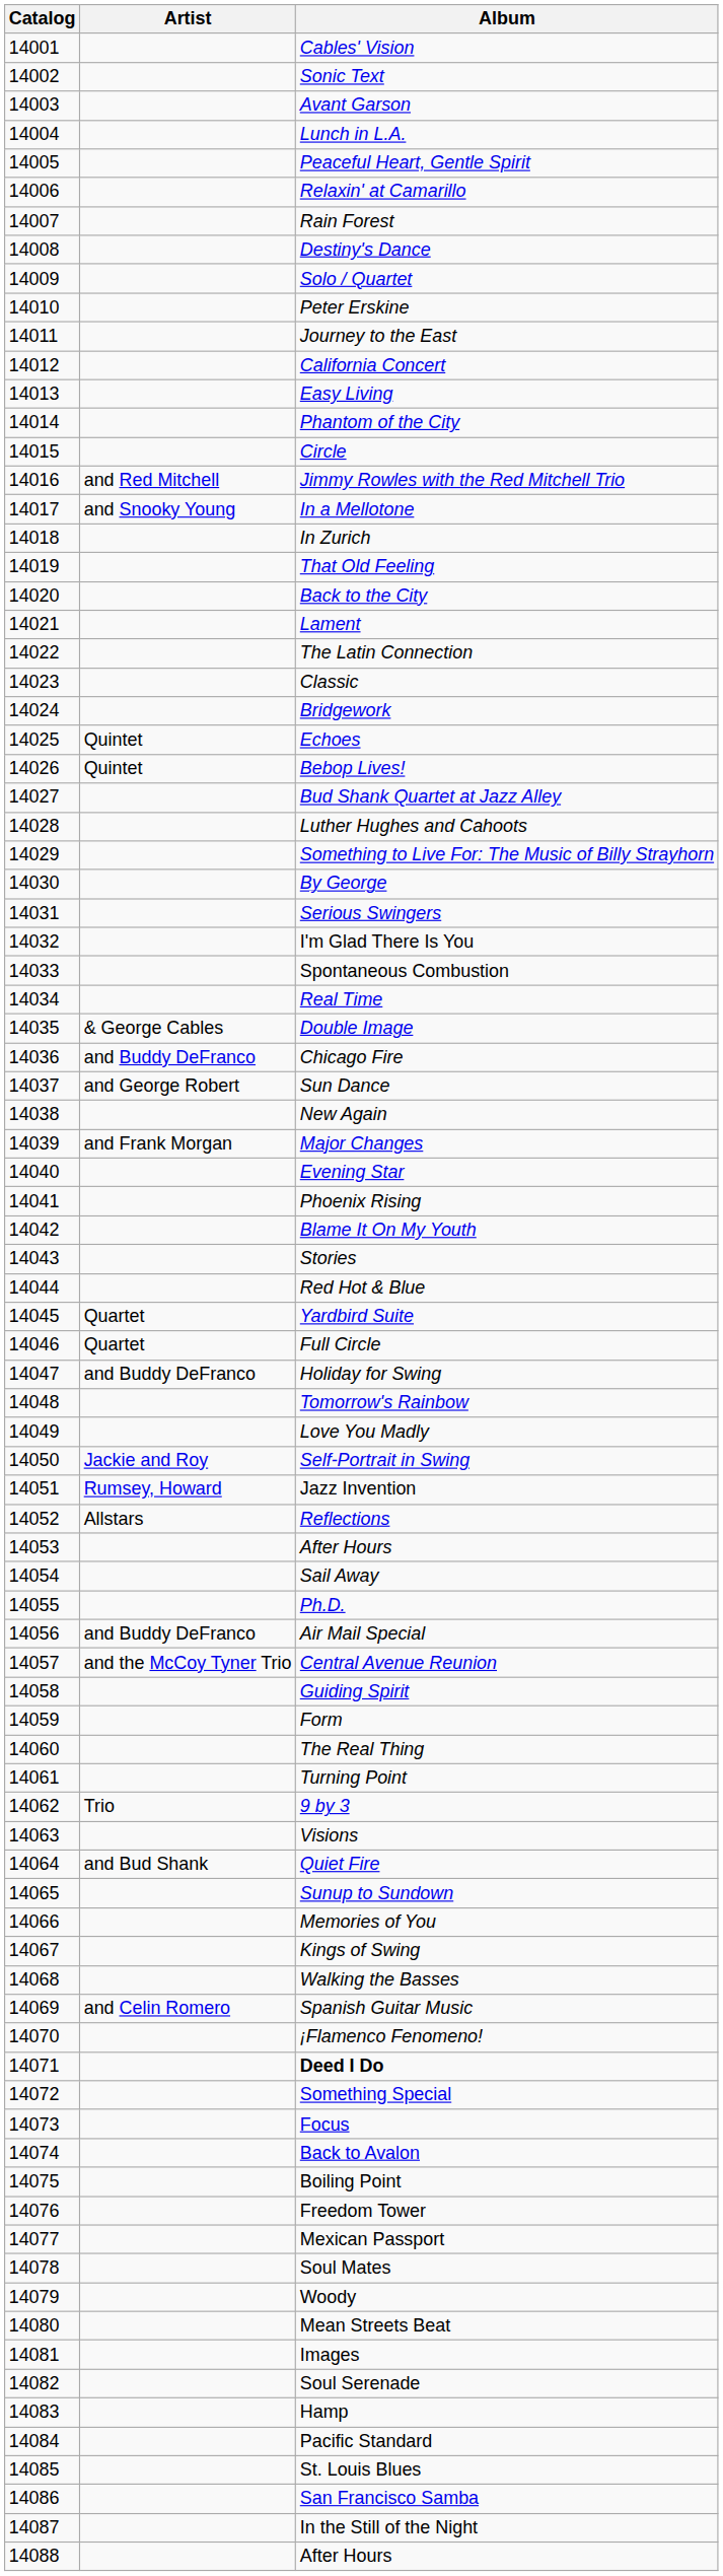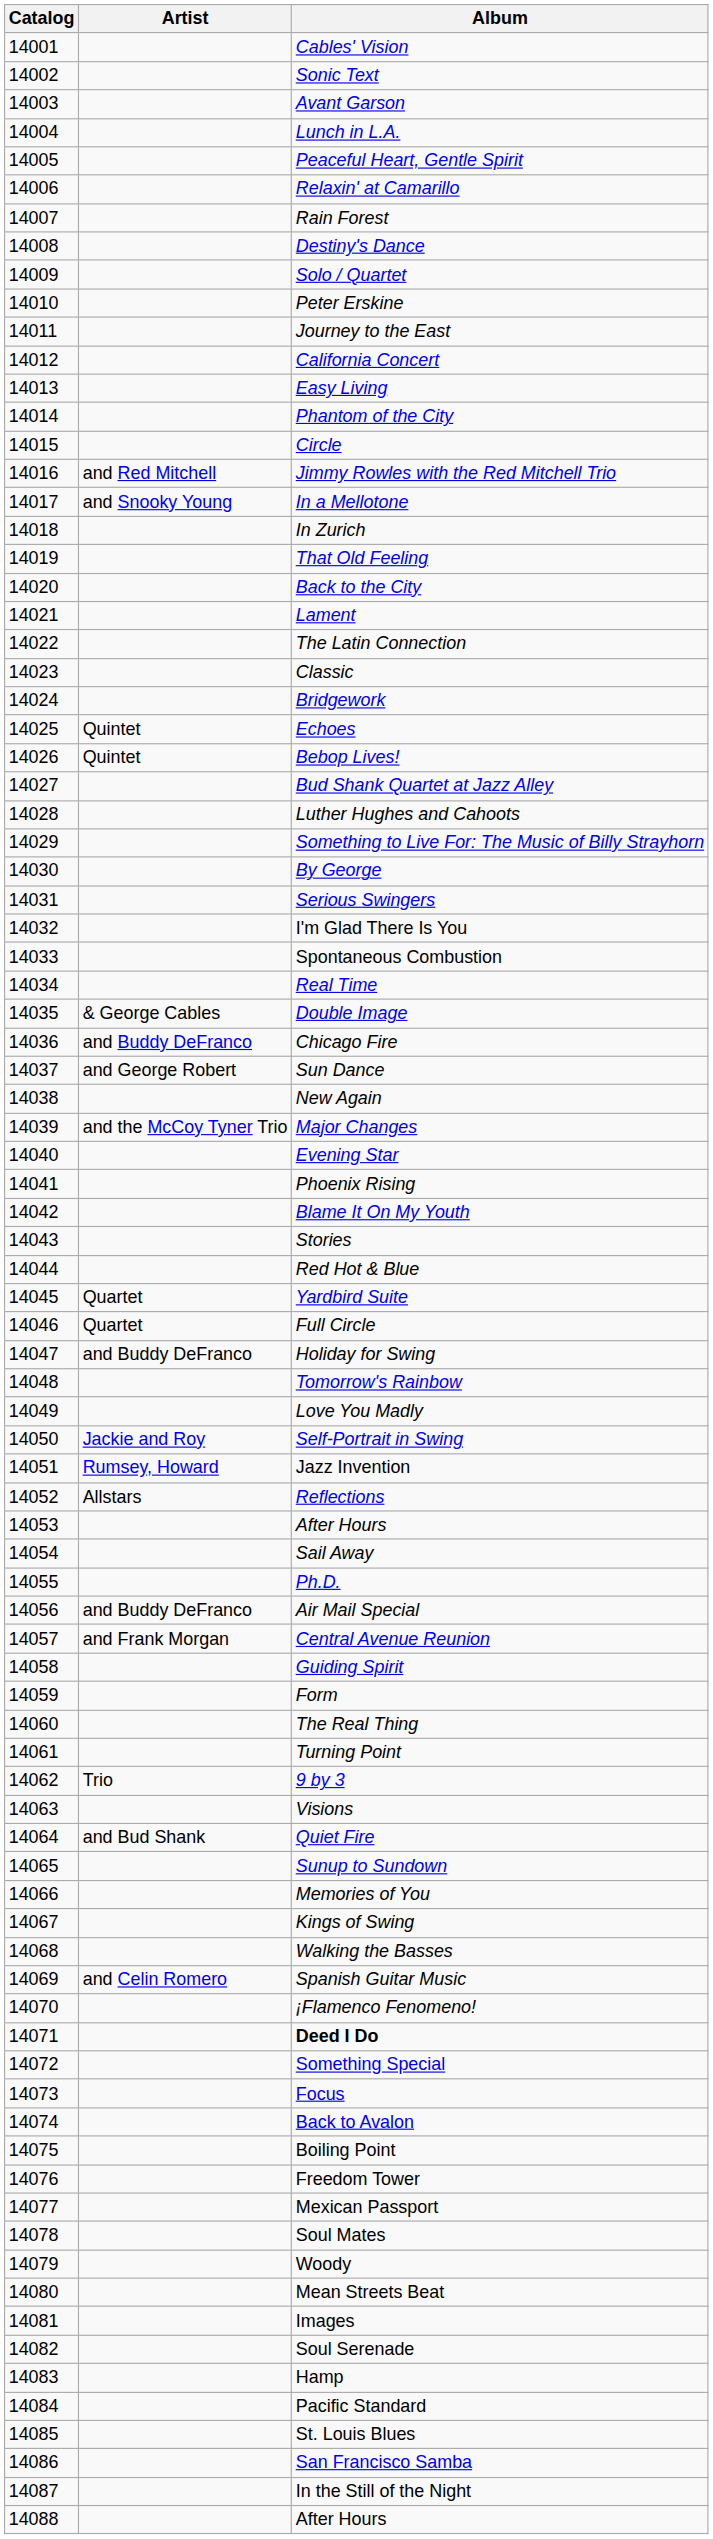 <table class="wikitable sortable">
 <tr>
 <th>Catalog</th>
 <th>Artist</th>
 <th>Album</th>
 </tr>
 <tr>
 <td>14001</td>
 <td></td>
 <td><em><a href='#'>Cables' Vision</a></em></td>
 </tr>
 <tr>
 <td>14002</td>
 <td></td>
 <td><em><a href='#'>Sonic Text</a></em></td>
 </tr>
 <tr>
 <td>14003</td>
 <td></td>
 <td><em><a href='#'>Avant Garson</a></em></td>
 </tr>
 <tr>
 <td>14004</td>
 <td></td>
 <td><em><a href='#'>Lunch in L.A.</a></em></td>
 </tr>
 <tr>
 <td>14005</td>
 <td></td>
 <td><em><a href='#'>Peaceful Heart, Gentle Spirit</a></em></td>
 </tr>
 <tr>
 <td>14006</td>
 <td></td>
 <td><em><a href='#'>Relaxin' at Camarillo</a></em></td>
 </tr>
 <tr>
 <td>14007</td>
 <td></td>
 <td><em>Rain Forest</em></td>
 </tr>
 <tr>
 <td>14008</td>
 <td></td>
 <td><em><a href='#'>Destiny's Dance</a></em></td>
 </tr>
 <tr>
 <td>14009</td>
 <td></td>
 <td><em><a href='#'>Solo / Quartet</a></em></td>
 </tr>
 <tr>
 <td>14010</td>
 <td></td>
 <td><em>Peter Erskine</em></td>
 </tr>
 <tr>
 <td>14011</td>
 <td></td>
 <td><em>Journey to the East</em></td>
 </tr>
 <tr>
 <td>14012</td>
 <td></td>
 <td><em><a href='#'>California Concert</a></em></td>
 </tr>
 <tr>
 <td>14013</td>
 <td></td>
 <td><em><a href='#'>Easy Living</a></em></td>
 </tr>
 <tr>
 <td>14014</td>
 <td></td>
 <td><em><a href='#'>Phantom of the City</a></em></td>
 </tr>
 <tr>
 <td>14015</td>
 <td></td>
 <td><em><a href='#'>Circle</a></em></td>
 </tr>
 <tr>
 <td>14016</td>
 <td> and <a href='#'>Red Mitchell</a></td>
 <td><em><a href='#'>Jimmy Rowles with the Red Mitchell Trio</a></em></td>
 </tr>
 <tr>
 <td>14017</td>
 <td> and <a href='#'>Snooky Young</a></td>
 <td><em><a href='#'>In a Mellotone</a></em></td>
 </tr>
 <tr>
 <td>14018</td>
 <td></td>
 <td><em>In Zurich</em></td>
 </tr>
 <tr>
 <td>14019</td>
 <td></td>
 <td><em><a href='#'>That Old Feeling</a></em></td>
 </tr>
 <tr>
 <td>14020</td>
 <td></td>
 <td><em><a href='#'>Back to the City</a></em></td>
 </tr>
 <tr>
 <td>14021</td>
 <td></td>
 <td><em><a href='#'>Lament</a></em></td>
 </tr>
 <tr>
 <td>14022</td>
 <td></td>
 <td><em>The Latin Connection</em></td>
 </tr>
 <tr>
 <td>14023</td>
 <td></td>
 <td><em>Classic</em></td>
 </tr>
 <tr>
 <td>14024</td>
 <td></td>
 <td><em><a href='#'>Bridgework</a></em></td>
 </tr>
 <tr>
 <td>14025</td>
 <td> Quintet</td>
 <td><em><a href='#'>Echoes</a></em></td>
 </tr>
 <tr>
 <td>14026</td>
 <td> Quintet</td>
 <td><em><a href='#'>Bebop Lives!</a></em></td>
 </tr>
 <tr>
 <td>14027</td>
 <td></td>
 <td><em><a href='#'>Bud Shank Quartet at Jazz Alley</a></em></td>
 </tr>
 <tr>
 <td>14028</td>
 <td></td>
 <td><em>Luther Hughes and Cahoots</em></td>
 </tr>
 <tr>
 <td>14029</td>
 <td></td>
 <td><em><a href='#'>Something to Live For: The Music of Billy Strayhorn</a></em></td>
 </tr>
 <tr>
 <td>14030</td>
 <td></td>
 <td><em><a href='#'>By George</a></em></td>
 </tr>
 <tr>
 <td>14031</td>
 <td></td>
 <td><em><a href='#'>Serious Swingers</a></em></td>
 </tr>
 <tr>
 <td>14032</td>
 <td></td>
 <td>I'm Glad There Is You</td>
 </tr>
 <tr>
 <td>14033</td>
 <td></td>
 <td>Spontaneous Combustion</td>
 </tr>
 <tr>
 <td>14034</td>
 <td></td>
 <td><em><a href='#'>Real Time</a></em></td>
 </tr>
 <tr>
 <td>14035</td>
 <td> & George Cables</td>
 <td><em><a href='#'>Double Image</a></em></td>
 </tr>
 <tr>
 <td>14036</td>
 <td> and <a href='#'>Buddy DeFranco</a></td>
 <td><em>Chicago Fire</em></td>
 </tr>
 <tr>
 <td>14037</td>
 <td> and George Robert</td>
 <td><em>Sun Dance</em></td>
 </tr>
 <tr>
 <td>14038</td>
 <td></td>
 <td><em>New Again</em></td>
 </tr>
 <tr>
 <td>14039</td>
-<td> and Frank Morgan</td>
+<td> and the <a href='#'>McCoy Tyner</a> Trio</td>
 <td><em><a href='#'>Major Changes</a></em></td>
 </tr>
 <tr>
 <td>14040</td>
 <td></td>
 <td><em><a href='#'>Evening Star</a></em></td>
 </tr>
 <tr>
 <td>14041</td>
 <td></td>
 <td><em>Phoenix Rising</em></td>
 </tr>
 <tr>
 <td>14042</td>
 <td></td>
 <td><em><a href='#'>Blame It On My Youth</a></em></td>
 </tr>
 <tr>
 <td>14043</td>
 <td></td>
 <td><em>Stories</em></td>
 </tr>
 <tr>
 <td>14044</td>
 <td></td>
 <td><em>Red Hot & Blue</em></td>
 </tr>
 <tr>
 <td>14045</td>
 <td> Quartet</td>
 <td><em><a href='#'>Yardbird Suite</a></em></td>
 </tr>
 <tr>
 <td>14046</td>
 <td> Quartet</td>
 <td><em>Full Circle</em></td>
 </tr>
 <tr>
 <td>14047</td>
 <td> and Buddy DeFranco</td>
 <td><em>Holiday for Swing</em></td>
 </tr>
 <tr>
 <td>14048</td>
 <td></td>
 <td><em><a href='#'>Tomorrow's Rainbow</a></em></td>
 </tr>
 <tr>
 <td>14049</td>
 <td></td>
 <td><em>Love You Madly</em></td>
 </tr>
 <tr>
 <td>14050</td>
 <td><a href='#'>Jackie and Roy</a></td>
 <td><em><a href='#'>Self-Portrait in Swing</a></em></td>
 </tr>
 <tr>
 <td>14051</td>
 <td><a href='#'>Rumsey, Howard</a></td>
 <td>Jazz Invention</td>
 </tr>
 <tr>
 <td>14052</td>
 <td> Allstars</td>
 <td><em><a href='#'>Reflections</a></em></td>
 </tr>
 <tr>
 <td>14053</td>
 <td></td>
 <td><em>After Hours</em></td>
 </tr>
 <tr>
 <td>14054</td>
 <td></td>
 <td><em>Sail Away</em></td>
 </tr>
 <tr>
 <td>14055</td>
 <td></td>
 <td><em><a href='#'>Ph.D.</a></em></td>
 </tr>
 <tr>
 <td>14056</td>
 <td> and Buddy DeFranco</td>
 <td><em>Air Mail Special</em></td>
 </tr>
 <tr>
 <td>14057</td>
-<td> and the <a href='#'>McCoy Tyner</a> Trio</td>
+<td> and Frank Morgan</td>
 <td><em><a href='#'>Central Avenue Reunion</a></em></td>
 </tr>
 <tr>
 <td>14058</td>
 <td></td>
 <td><em><a href='#'>Guiding Spirit</a></em></td>
 </tr>
 <tr>
 <td>14059</td>
 <td></td>
 <td><em>Form</em></td>
 </tr>
 <tr>
 <td>14060</td>
 <td></td>
 <td><em>The Real Thing</em></td>
 </tr>
 <tr>
 <td>14061</td>
 <td></td>
 <td><em>Turning Point</em></td>
 </tr>
 <tr>
 <td>14062</td>
 <td> Trio</td>
 <td><em><a href='#'>9 by 3</a></em></td>
 </tr>
 <tr>
 <td>14063</td>
 <td></td>
 <td><em>Visions</em></td>
 </tr>
 <tr>
 <td>14064</td>
 <td> and Bud Shank</td>
 <td><em><a href='#'>Quiet Fire</a></em></td>
 </tr>
 <tr>
 <td>14065</td>
 <td></td>
 <td><em><a href='#'>Sunup to Sundown</a></em></td>
 </tr>
 <tr>
 <td>14066</td>
 <td></td>
 <td><em>Memories of You</em></td>
 </tr>
 <tr>
 <td>14067</td>
 <td></td>
 <td><em>Kings of Swing</em></td>
 </tr>
 <tr>
 <td>14068</td>
 <td></td>
 <td><em>Walking the Basses</em></td>
 </tr>
 <tr>
 <td>14069</td>
 <td> and <a href='#'>Celin Romero</a></td>
 <td><em>Spanish Guitar Music</em></td>
 </tr>
 <tr>
 <td>14070</td>
 <td></td>
 <td><em>¡Flamenco Fenomeno!</em></td>
 </tr>
 <tr>
 <td>14071</td>
 <td></td>
 <td><strong>Deed I Do<em></td>
 </tr>
 <tr>
 <td>14072</td>
 <td></td>
 <td></em><a href='#'>Something Special</a><em></td>
 </tr>
 <tr>
 <td>14073</td>
 <td></td>
 <td></em><a href='#'>Focus</a><em></td>
 </tr>
 <tr>
 <td>14074</td>
 <td></td>
 <td></em><a href='#'>Back to Avalon</a><em></td>
 </tr>
 <tr>
 <td>14075</td>
 <td></td>
 <td></em>Boiling Point<em></td>
 </tr>
 <tr>
 <td>14076</td>
 <td></td>
 <td></em>Freedom Tower<em></td>
 </tr>
 <tr>
 <td>14077</td>
 <td></td>
 <td></em>Mexican Passport<em></td>
 </tr>
 <tr>
 <td>14078</td>
 <td></td>
 <td></em>Soul Mates<em></td>
 </tr>
 <tr>
 <td>14079</td>
 <td></td>
 <td></em>Woody<em></td>
 </tr>
 <tr>
 <td>14080</td>
 <td></td>
 <td></em>Mean Streets Beat<em></td>
 </tr>
 <tr>
 <td>14081</td>
 <td></td>
 <td></em>Images<em></td>
 </tr>
 <tr>
 <td>14082</td>
 <td></td>
 <td></em>Soul Serenade<em></td>
 </tr>
 <tr>
 <td>14083</td>
 <td></td>
 <td></em>Hamp<em></td>
 </tr>
 <tr>
 <td>14084</td>
 <td></td>
 <td></em>Pacific Standard<em></td>
 </tr>
 <tr>
 <td>14085</td>
 <td></td>
 <td></em>St. Louis Blues<em></td>
 </tr>
 <tr>
 <td>14086</td>
 <td></td>
 <td></em><a href='#'>San Francisco Samba</a><em></td>
 </tr>
 <tr>
 <td>14087</td>
 <td></td>
 <td></em>In the Still of the Night<em></td>
 </tr>
 <tr>
 <td>14088</td>
 <td></td>
 <td></em>After Hours<em></td>
 </tr>
 </table>
